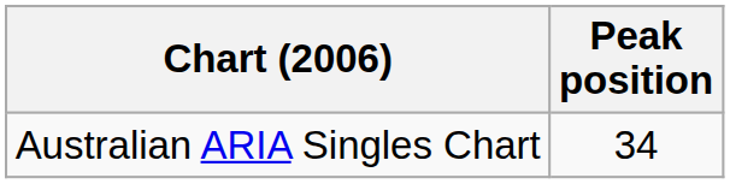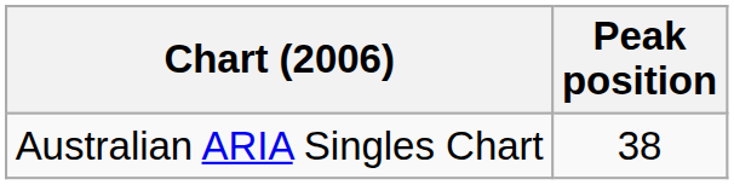 <table class="wikitable">
 <tr>
 <th>Chart (2006)</th>
 <th>Peak<br>position</th>
 </tr>
 <tr>
 <td>Australian <a href='#'>ARIA</a> Singles Chart</td>
-<td align="center">34</td>
+<td align="center">38</td>
 </tr>
 </table>
